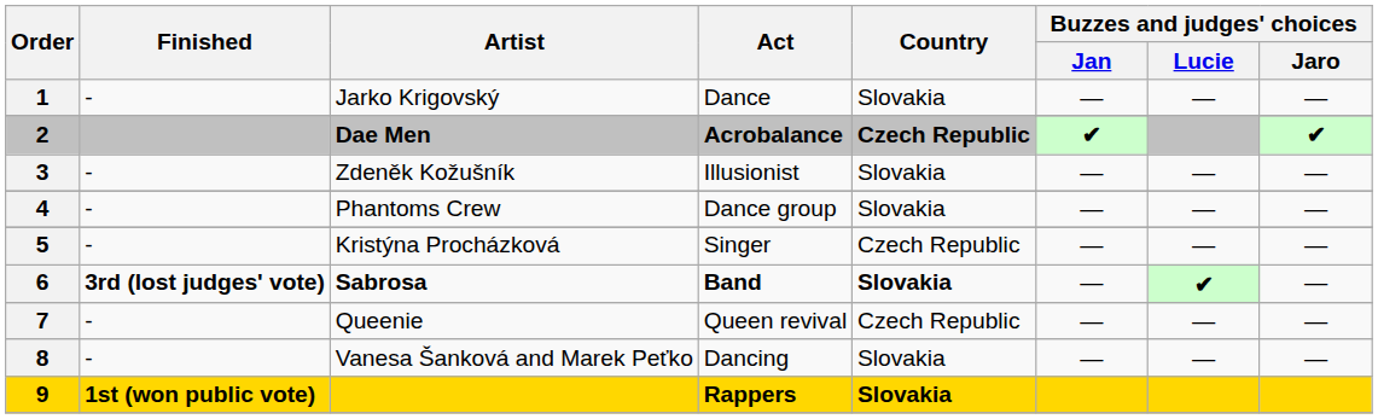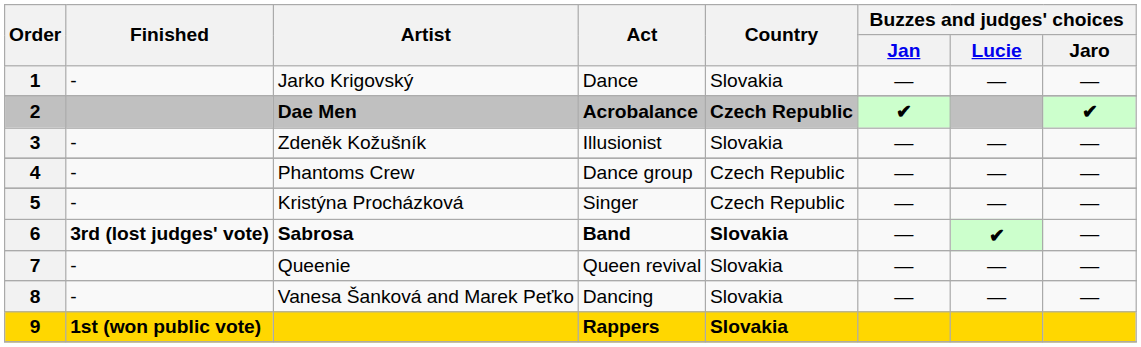 <table class="wikitable">
 <tr>
 <th rowspan=2>Order</th>
 <th rowspan=2>Finished</th>
 <th rowspan=2>Artist</th>
 <th rowspan=2>Act</th>
 <th rowspan=2>Country</th>
 <th colspan=3>Buzzes and judges' choices</th>
 </tr>
 <tr>
 <th width="70"><a href='#'>Jan</a></th>
 <th width="70"><a href='#'>Lucie</a></th>
 <th width="70">Jaro</th>
 </tr>
 <tr>
 <th scope="row">1</th>
 <td>-</td>
 <td>Jarko Krigovský</td>
 <td>Dance</td>
 <td>Slovakia</td>
 <td align="center">—</td>
 <td align="center">—</td>
 <td align="center">—</td>
 </tr>
 <tr>
 </tr>
 <tr>
 <th scope="row" style="background-color:silver">2</th>
 <td style="background-color:silver"><strong></strong></td>
 <td style="background-color:silver"><strong>Dae Men</strong></td>
 <td style="background-color:silver"><strong> Acrobalance</strong></td>
 <td style="background-color:silver"><strong>Czech Republic</strong></td>
 <td style="background-color:#CFC;text-align:center"><strong>✔</strong></td>
 <td style="background-color:silver"></td>
 <td style="background-color:#CFC;text-align:center"><strong>✔</strong></td>
 </tr>
 <tr>
 <th scope="row">3</th>
 <td>-</td>
 <td>Zdeněk Kožušník</td>
 <td>Illusionist</td>
 <td>Slovakia</td>
 <td align="center">—</td>
 <td align="center">—</td>
 <td align="center">—</td>
 </tr>
 <tr>
 </tr>
 <tr>
 <th scope="row">4</th>
 <td>-</td>
 <td>Phantoms Crew</td>
 <td>Dance group</td>
-<td>Slovakia</td>
+<td>Czech Republic</td>
 <td align="center">—</td>
 <td align="center">—</td>
 <td align="center">—</td>
 </tr>
 <tr>
 </tr>
 <tr>
 <th scope="row">5</th>
 <td>-</td>
 <td>Kristýna Procházková</td>
 <td>Singer</td>
 <td>Czech Republic</td>
 <td align="center">—</td>
 <td align="center">—</td>
 <td align="center">—</td>
 </tr>
 <tr>
 <th scope="row">6</th>
 <td><strong>3rd (lost judges' vote)</strong></td>
 <td><strong>Sabrosa</strong></td>
 <td><strong>Band</strong></td>
 <td><strong>Slovakia</strong></td>
 <td align="center">—</td>
 <td style="background-color:#CFC;text-align:center"><strong>✔</strong></td>
 <td align="center">—</td>
 </tr>
 <tr>
 </tr>
 <tr>
 <th scope="row">7</th>
 <td>-</td>
 <td>Queenie</td>
 <td>Queen revival</td>
-<td>Czech Republic</td>
+<td>Slovakia</td>
 <td align="center">—</td>
 <td align="center">—</td>
 <td align="center">—</td>
 </tr>
 <tr>
 </tr>
 <tr>
 <th scope="row">8</th>
 <td>-</td>
 <td>Vanesa Šanková and Marek Peťko</td>
 <td>Dancing</td>
 <td>Slovakia</td>
 <td align="center">—</td>
 <td align="center">—</td>
 <td align="center">—</td>
 </tr>
 <tr>
 <th scope="row" style="background-color:gold">9</th>
 <td style="background-color:gold"><strong>1st (won public vote)</strong></td>
 <td style="background-color:gold"></td>
 <td style="background-color:gold"><strong>Rappers</strong></td>
 <td style="background-color:gold"><strong>Slovakia</strong></td>
 <td style="background-color:gold"></td>
 <td style="background-color:gold"></td>
 <td style="background-color:gold"></td>
 </tr>
 <tr>
 </tr>
 </table>
